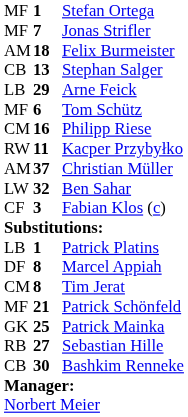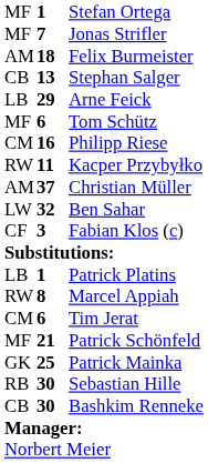 <table style="font-size:90%" cellspacing="0" cellpadding="0">
 <tr>
 <th width=25></th>
 <th width=25></th>
 </tr>
 <tr>
 <td>MF</td>
 <td><strong>1</strong></td>
 <td> <a href='#'>Stefan Ortega</a></td>
 </tr>
 <tr>
 <td>MF</td>
 <td><strong>7</strong></td>
 <td> <a href='#'>Jonas Strifler</a></td>
 </tr>
 <tr>
 <td>AM</td>
 <td><strong>18</strong></td>
 <td> <a href='#'>Felix Burmeister</a></td>
 </tr>
 <tr>
 <td>CB</td>
 <td><strong>13</strong></td>
 <td> <a href='#'>Stephan Salger</a></td>
 <td></td>
 </tr>
 <tr>
 <td>LB</td>
 <td><strong>29</strong></td>
 <td> <a href='#'>Arne Feick</a></td>
 </tr>
 <tr>
 <td>MF</td>
 <td><strong>6</strong></td>
 <td> <a href='#'>Tom Schütz</a></td>
 </tr>
 <tr>
 <td>CM</td>
 <td><strong>16</strong></td>
 <td> <a href='#'>Philipp Riese</a></td>
 <td></td>
 </tr>
 <tr>
 <td>RW</td>
 <td><strong>11</strong></td>
 <td> <a href='#'>Kacper Przybyłko</a></td>
 </tr>
 <tr>
 <td>AM</td>
 <td><strong>37</strong></td>
 <td> <a href='#'>Christian Müller</a></td>
 <td></td>
 <td></td>
 </tr>
 <tr>
 <td>LW</td>
 <td><strong>32</strong></td>
 <td> <a href='#'>Ben Sahar</a></td>
 <td></td>
 <td></td>
 </tr>
 <tr>
 <td>CF</td>
 <td><strong>3</strong></td>
 <td> <a href='#'>Fabian Klos</a> (<a href='#'>c</a>)</td>
 <td></td>
 <td></td>
 </tr>
 <tr>
 <td colspan=3><strong>Substitutions:</strong></td>
 </tr>
 <tr>
 <td>LB</td>
 <td><strong>1</strong></td>
 <td> <a href='#'>Patrick Platins</a></td>
 </tr>
 <tr>
-<td>DF</td>
+<td>RW</td>
 <td><strong>8</strong></td>
 <td> <a href='#'>Marcel Appiah</a></td>
 <td></td>
 <td></td>
 </tr>
 <tr>
 <td>CM</td>
-<td><strong>8</strong></td>
+<td><strong>6</strong></td>
 <td> <a href='#'>Tim Jerat</a></td>
 </tr>
 <tr>
 <td>MF</td>
 <td><strong>21</strong></td>
 <td> <a href='#'>Patrick Schönfeld</a></td>
 <td></td>
 <td></td>
 </tr>
 <tr>
 <td>GK</td>
 <td><strong>25</strong></td>
 <td> <a href='#'>Patrick Mainka</a></td>
 </tr>
 <tr>
 <td>RB</td>
-<td><strong>27</strong></td>
+<td><strong>30</strong></td>
 <td> <a href='#'>Sebastian Hille</a></td>
 <td></td>
 <td></td>
 </tr>
 <tr>
 <td>CB</td>
 <td><strong>30</strong></td>
 <td> <a href='#'>Bashkim Renneke</a></td>
 </tr>
 <tr>
 <td colspan=3><strong>Manager:</strong></td>
 </tr>
 <tr>
 <td colspan=3> <a href='#'>Norbert Meier</a></td>
 </tr>
 </table>
